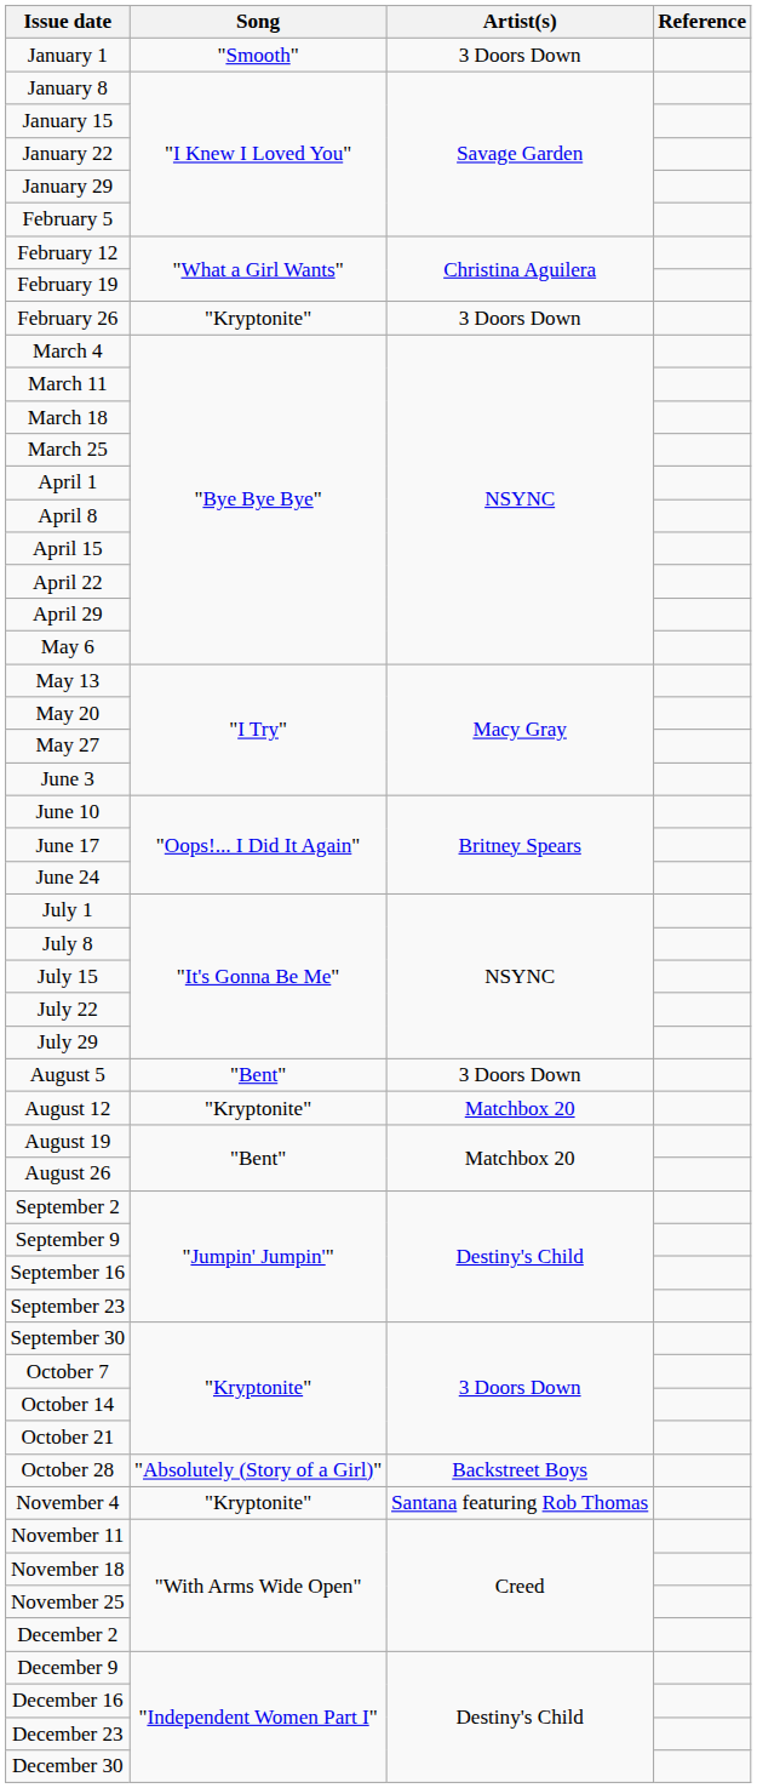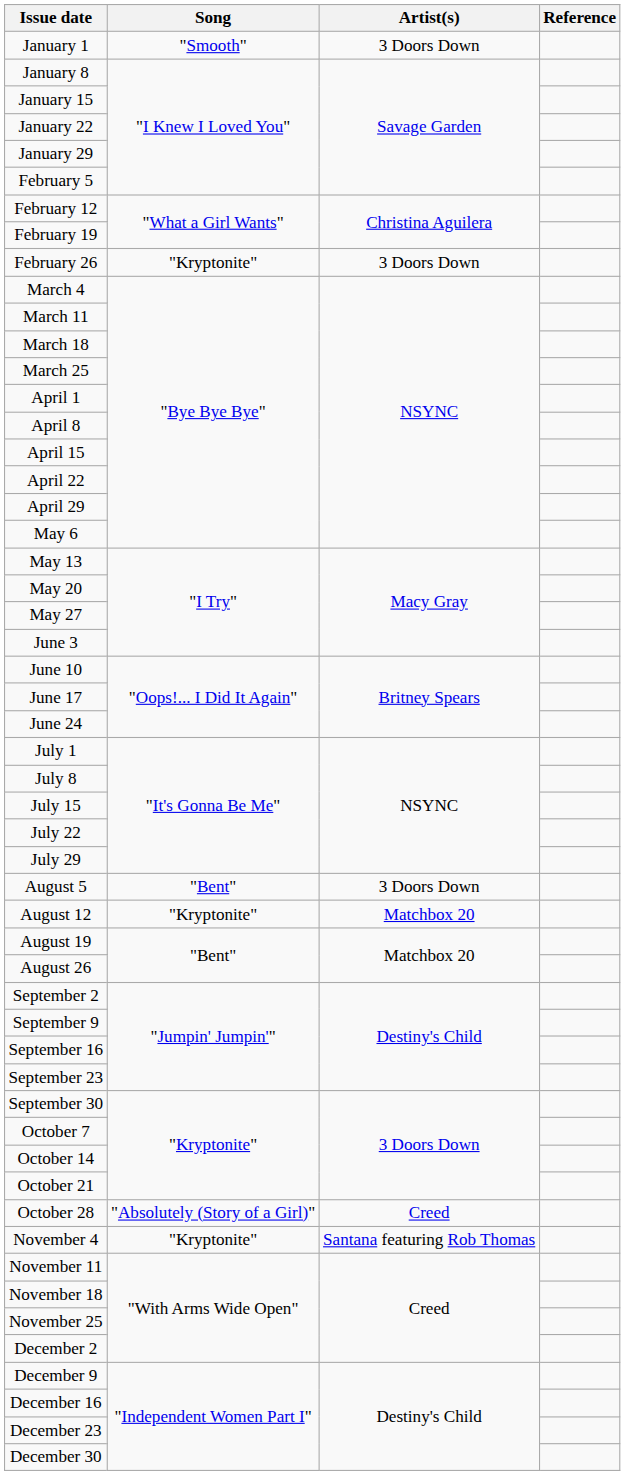 <table class="wikitable" style="text-align: center;">
 <tr>
 <th>Issue date</th>
 <th>Song</th>
 <th>Artist(s)</th>
 <th>Reference</th>
 </tr>
 <tr>
 <td>January 1</td>
 <td rowspan="1">"<a href='#'>Smooth</a>"</td>
 <td rowspan="1">3 Doors Down</td>
 <td></td>
 </tr>
 <tr>
 <td>January 8</td>
 <td rowspan="5">"<a href='#'>I Knew I Loved You</a>"</td>
 <td rowspan="5"><a href='#'>Savage Garden</a></td>
 <td></td>
 </tr>
 <tr>
 <td>January 15</td>
 <td></td>
 </tr>
 <tr>
 <td>January 22</td>
 <td></td>
 </tr>
 <tr>
 <td>January 29</td>
 <td></td>
 </tr>
 <tr>
 <td>February 5</td>
 <td></td>
 </tr>
 <tr>
 <td>February 12</td>
 <td rowspan="2">"<a href='#'>What a Girl Wants</a>"</td>
 <td rowspan="2"><a href='#'>Christina Aguilera</a></td>
 <td></td>
 </tr>
 <tr>
 <td>February 19</td>
 <td></td>
 </tr>
 <tr>
 <td>February 26</td>
 <td rowspan="1">"Kryptonite"</td>
 <td rowspan="1">3 Doors Down</td>
 <td></td>
 </tr>
 <tr>
 <td>March 4</td>
 <td rowspan="10">"<a href='#'>Bye Bye Bye</a>"</td>
 <td rowspan="10"><a href='#'>NSYNC</a></td>
 <td></td>
 </tr>
 <tr>
 <td>March 11</td>
 <td></td>
 </tr>
 <tr>
 <td>March 18</td>
 <td></td>
 </tr>
 <tr>
 <td>March 25</td>
 <td></td>
 </tr>
 <tr>
 <td>April 1</td>
 <td></td>
 </tr>
 <tr>
 <td>April 8</td>
 <td></td>
 </tr>
 <tr>
 <td>April 15</td>
 <td></td>
 </tr>
 <tr>
 <td>April 22</td>
 <td></td>
 </tr>
 <tr>
 <td>April 29</td>
 <td></td>
 </tr>
 <tr>
 <td>May 6</td>
 <td></td>
 </tr>
 <tr>
 <td>May 13</td>
 <td rowspan="4">"<a href='#'>I Try</a>"</td>
 <td rowspan="4"><a href='#'>Macy Gray</a></td>
 <td></td>
 </tr>
 <tr>
 <td>May 20</td>
 <td></td>
 </tr>
 <tr>
 <td>May 27</td>
 <td></td>
 </tr>
 <tr>
 <td>June 3</td>
 <td></td>
 </tr>
 <tr>
 <td>June 10</td>
 <td rowspan="3">"<a href='#'>Oops!... I Did It Again</a>"</td>
 <td rowspan="3"><a href='#'>Britney Spears</a></td>
 <td></td>
 </tr>
 <tr>
 <td>June 17</td>
 <td></td>
 </tr>
 <tr>
 <td>June 24</td>
 <td></td>
 </tr>
 <tr>
 <td>July 1</td>
 <td rowspan="5">"<a href='#'>It's Gonna Be Me</a>"</td>
 <td rowspan="5">NSYNC</td>
 <td></td>
 </tr>
 <tr>
 <td>July 8</td>
 <td></td>
 </tr>
 <tr>
 <td>July 15</td>
 <td></td>
 </tr>
 <tr>
 <td>July 22</td>
 <td></td>
 </tr>
 <tr>
 <td>July 29</td>
 <td></td>
 </tr>
 <tr>
 <td>August 5</td>
 <td rowspan="1">"<a href='#'>Bent</a>"</td>
 <td rowspan="1">3 Doors Down</td>
 <td></td>
 </tr>
 <tr>
 <td>August 12</td>
 <td rowspan="1">"Kryptonite"</td>
 <td rowspan="1"><a href='#'>Matchbox 20</a></td>
 <td></td>
 </tr>
 <tr>
 <td>August 19</td>
 <td rowspan="2">"Bent"</td>
 <td rowspan="2">Matchbox 20</td>
 <td></td>
 </tr>
 <tr>
 <td>August 26</td>
 <td></td>
 </tr>
 <tr>
 <td>September 2</td>
 <td rowspan="4">"<a href='#'>Jumpin' Jumpin'</a>"</td>
 <td rowspan="4"><a href='#'>Destiny's Child</a></td>
 <td></td>
 </tr>
 <tr>
 <td>September 9</td>
 <td></td>
 </tr>
 <tr>
 <td>September 16</td>
 <td></td>
 </tr>
 <tr>
 <td>September 23</td>
 <td></td>
 </tr>
 <tr>
 <td>September 30</td>
 <td rowspan="4">"<a href='#'>Kryptonite</a>"</td>
 <td rowspan="4"><a href='#'>3 Doors Down</a></td>
 <td></td>
 </tr>
 <tr>
 <td>October 7</td>
 <td></td>
 </tr>
 <tr>
 <td>October 14</td>
 <td></td>
 </tr>
 <tr>
 <td>October 21</td>
 <td></td>
 </tr>
 <tr>
 <td>October 28</td>
 <td rowspan="1">"<a href='#'>Absolutely (Story of a Girl)</a>"</td>
-<td rowspan="1"><a href='#'>Backstreet Boys</a></td>
+<td rowspan="1"><a href='#'>Creed</a></td>
 <td></td>
 </tr>
 <tr>
 <td>November 4</td>
 <td rowspan="1">"Kryptonite"</td>
 <td rowspan="1"><a href='#'>Santana</a> featuring <a href='#'>Rob Thomas</a></td>
 <td></td>
 </tr>
 <tr>
 <td>November 11</td>
 <td rowspan="4">"With Arms Wide Open"</td>
 <td rowspan="4">Creed</td>
 <td></td>
 </tr>
 <tr>
 <td>November 18</td>
 <td></td>
 </tr>
 <tr>
 <td>November 25</td>
 <td></td>
 </tr>
 <tr>
 <td>December 2</td>
 <td></td>
 </tr>
 <tr>
 <td>December 9</td>
 <td rowspan="4">"<a href='#'>Independent Women Part I</a>"</td>
 <td rowspan="4">Destiny's Child</td>
 <td></td>
 </tr>
 <tr>
 <td>December 16</td>
 <td></td>
 </tr>
 <tr>
 <td>December 23</td>
 <td></td>
 </tr>
 <tr>
 <td>December 30</td>
 <td></td>
 </tr>
 </table>
